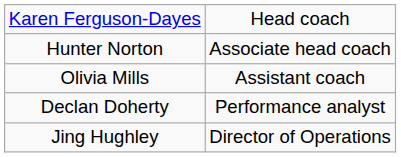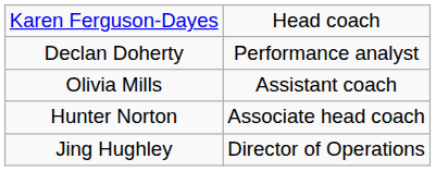 <table class="wikitable" style="text-align: center;">
 <tr>
 <td><a href='#'>Karen Ferguson-Dayes</a></td>
 <td>Head coach</td>
 </tr>
 <tr>
-<td>Hunter Norton</td>
-<td>Associate head coach</td>
+<td>Declan Doherty</td>
+<td>Performance analyst</td>
 </tr>
 <tr>
 <td>Olivia Mills</td>
 <td>Assistant coach</td>
 </tr>
 <tr>
-<td>Declan Doherty</td>
-<td>Performance analyst</td>
+<td>Hunter Norton</td>
+<td>Associate head coach</td>
 </tr>
 <tr>
 <td>Jing Hughley</td>
 <td>Director of Operations</td>
 </tr>
 </table>
